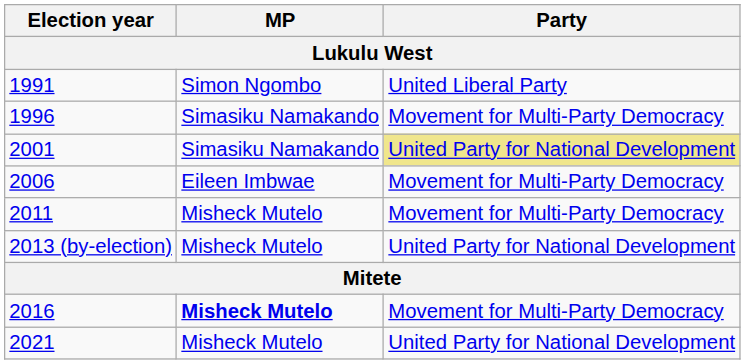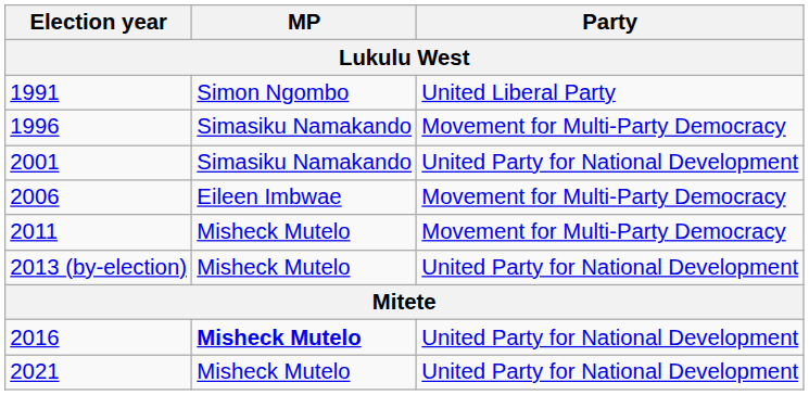 <table class="wikitable">
 <tr>
 <th>Election year</th>
 <th>MP</th>
 <th>Party</th>
 </tr>
 <tr>
 <th colspan="3">Lukulu West</th>
 </tr>
 <tr>
 <td><a href='#'>1991</a></td>
 <td><a href='#'>Simon Ngombo</a></td>
 <td><a href='#'>United Liberal Party</a></td>
 </tr>
 <tr>
 <td><a href='#'>1996</a></td>
 <td><a href='#'>Simasiku Namakando</a></td>
 <td><a href='#'>Movement for Multi-Party Democracy</a></td>
 </tr>
 <tr>
 <td><a href='#'>2001</a></td>
 <td><a href='#'>Simasiku Namakando</a></td>
-<td style="background: khaki;"><a href='#'>United Party for National Development</a></td>
+<td><a href='#'>United Party for National Development</a></td>
 </tr>
 <tr>
 <td><a href='#'>2006</a></td>
 <td><a href='#'>Eileen Imbwae</a></td>
 <td><a href='#'>Movement for Multi-Party Democracy</a></td>
 </tr>
 <tr>
 <td><a href='#'>2011</a></td>
 <td><a href='#'>Misheck Mutelo</a></td>
 <td><a href='#'>Movement for Multi-Party Democracy</a></td>
 </tr>
 <tr>
 <td><a href='#'>2013 (by-election)</a></td>
 <td><a href='#'>Misheck Mutelo</a></td>
 <td><a href='#'>United Party for National Development</a></td>
 </tr>
 <tr>
 <th colspan="3">Mitete</th>
 </tr>
 <tr>
 <td><a href='#'>2016</a></td>
 <td><strong><a href='#'>Misheck Mutelo</a></strong></td>
-<td><a href='#'>Movement for Multi-Party Democracy</a></td>
+<td><a href='#'>United Party for National Development</a></td>
 </tr>
 <tr>
 <td><a href='#'>2021</a></td>
 <td><a href='#'>Misheck Mutelo</a></td>
 <td><a href='#'>United Party for National Development</a></td>
 </tr>
 </table>
